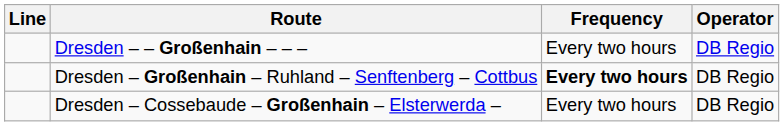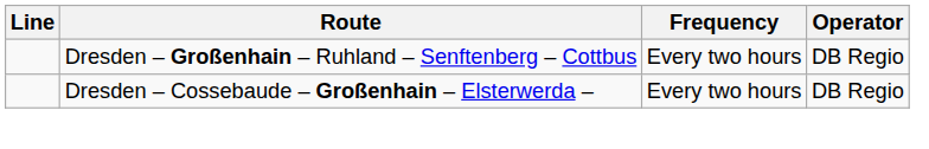 <table class="wikitable">
 <tr>
 <th>Line</th>
 <th>Route</th>
 <th>Frequency</th>
 <th>Operator</th>
 </tr>
 <tr>
 <td></td>
-<td><a href='#'>Dresden</a> –  – <strong>Großenhain</strong> –  –  – </td>
+<td>Dresden – <strong>Großenhain</strong> – Ruhland – <a href='#'>Senftenberg</a> – <a href='#'>Cottbus</a></td>
 <td>Every two hours</td>
-<td><a href='#'>DB Regio</a></td>
-</tr>
-<tr>
-<td></td>
-<td>Dresden – <strong>Großenhain</strong> – Ruhland – <a href='#'>Senftenberg</a> – <a href='#'>Cottbus</a></td>
-<td><strong>Every two hours</strong></td>
 <td>DB Regio</td>
 </tr>
 <tr>
 <td></td>
 <td>Dresden – Cossebaude – <strong>Großenhain</strong> – <a href='#'>Elsterwerda</a> – </td>
 <td>Every two hours</td>
 <td>DB Regio</td>
 </tr>
 </table>
